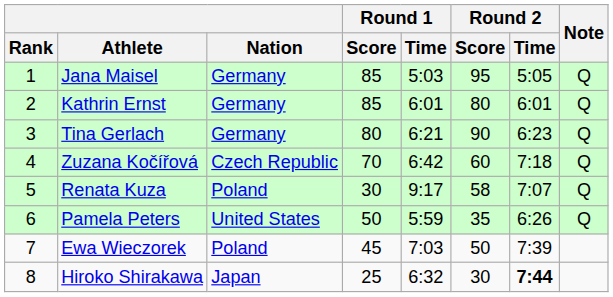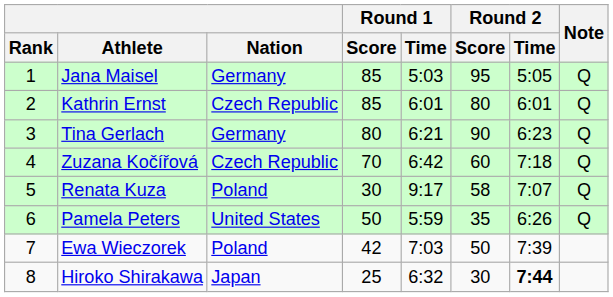 <table class="wikitable sortable" style="text-align:center">
 <tr>
 <th colspan=3></th>
 <th colspan=2>Round 1</th>
 <th colspan=2>Round 2</th>
 <th rowspan=2>Note</th>
 </tr>
 <tr>
 <th>Rank</th>
 <th>Athlete</th>
 <th>Nation</th>
 <th>Score</th>
 <th>Time</th>
 <th>Score</th>
 <th>Time</th>
 </tr>
 <tr bgcolor=ccffcc>
 <td>1</td>
 <td align=left><a href='#'>Jana Maisel</a></td>
 <td align=left> <a href='#'>Germany</a></td>
 <td>85</td>
 <td>5:03</td>
 <td>95</td>
 <td>5:05</td>
 <td>Q</td>
 </tr>
 <tr bgcolor=ccffcc>
 <td>2</td>
 <td align=left><a href='#'>Kathrin Ernst</a></td>
-<td align=left> <a href='#'>Germany</a></td>
+<td align=left> <a href='#'>Czech Republic</a></td>
 <td>85</td>
 <td>6:01</td>
 <td>80</td>
 <td>6:01</td>
 <td>Q</td>
 </tr>
 <tr bgcolor=ccffcc>
 <td>3</td>
 <td align=left><a href='#'>Tina Gerlach</a></td>
 <td align=left> <a href='#'>Germany</a></td>
 <td>80</td>
 <td>6:21</td>
 <td>90</td>
 <td>6:23</td>
 <td>Q</td>
 </tr>
 <tr bgcolor=ccffcc>
 <td>4</td>
 <td align=left><a href='#'>Zuzana Kočířová</a></td>
 <td align=left> <a href='#'>Czech Republic</a></td>
 <td>70</td>
 <td>6:42</td>
 <td>60</td>
 <td>7:18</td>
 <td>Q</td>
 </tr>
 <tr bgcolor=ccffcc>
 <td>5</td>
 <td align=left><a href='#'>Renata Kuza</a></td>
 <td align=left> <a href='#'>Poland</a></td>
 <td>30</td>
 <td>9:17</td>
 <td>58</td>
 <td>7:07</td>
 <td>Q</td>
 </tr>
 <tr bgcolor=ccffcc>
 <td>6</td>
 <td align=left><a href='#'>Pamela Peters</a></td>
 <td align=left> <a href='#'>United States</a></td>
 <td>50</td>
 <td>5:59</td>
 <td>35</td>
 <td>6:26</td>
 <td>Q</td>
 </tr>
 <tr>
 <td>7</td>
 <td align=left><a href='#'>Ewa Wieczorek</a></td>
 <td align=left> <a href='#'>Poland</a></td>
-<td>45</td>
+<td>42</td>
 <td>7:03</td>
 <td>50</td>
 <td>7:39</td>
 <td></td>
 </tr>
 <tr>
 <td>8</td>
 <td align=left><a href='#'>Hiroko Shirakawa</a></td>
 <td align=left> <a href='#'>Japan</a></td>
 <td>25</td>
 <td>6:32</td>
 <td>30</td>
 <td><strong>7:44</strong></td>
 <td></td>
 </tr>
 </table>
